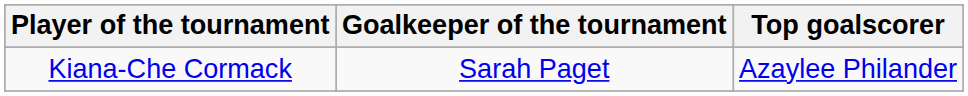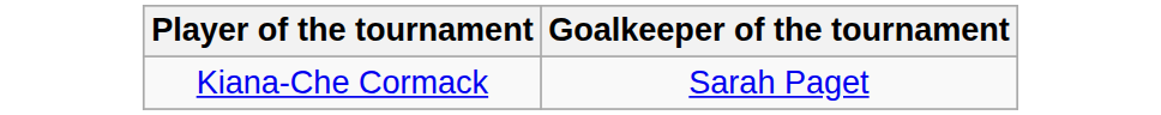 <table class=wikitable style="text-align:center; margin:auto">
 <tr>
 <th>Player of the tournament</th>
 <th>Goalkeeper of the tournament</th>
-<th>Top goalscorer</th>
 </tr>
 <tr>
 <td> <a href='#'>Kiana-Che Cormack</a></td>
 <td> <a href='#'>Sarah Paget</a></td>
-<td> <a href='#'>Azaylee Philander</a></td>
 </tr>
 </table>
